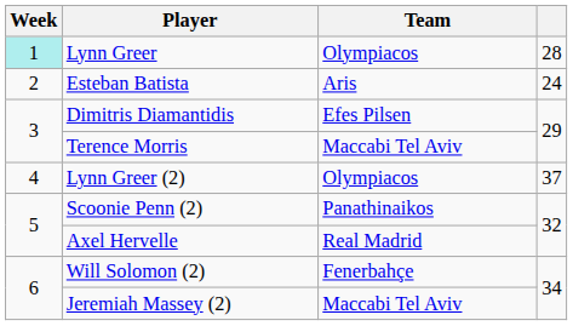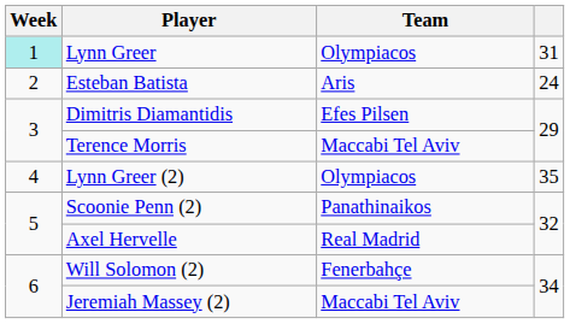 <table class="wikitable sortable" style="text-align: center;">
 <tr>
 <th>Week</th>
 <th style="width:200px;">Player</th>
 <th style="width:170px;">Team</th>
 <th></th>
 </tr>
 <tr>
 <td style="background: paleturquoise;">1</td>
 <td align="left"> <a href='#'>Lynn Greer</a></td>
 <td align="left"> <a href='#'>Olympiacos</a></td>
-<td>28</td>
+<td>31</td>
 </tr>
 <tr>
 <td>2</td>
 <td align="left"> <a href='#'>Esteban Batista</a></td>
 <td align="left"> <a href='#'>Aris</a></td>
 <td>24</td>
 </tr>
 <tr>
 <td rowspan=2>3</td>
 <td align="left"> <a href='#'>Dimitris Diamantidis</a></td>
 <td align="left"> <a href='#'>Efes Pilsen</a></td>
 <td rowspan=2>29</td>
 </tr>
 <tr>
 <td align="left"> <a href='#'>Terence Morris</a></td>
 <td align="left"> <a href='#'>Maccabi Tel Aviv</a></td>
 </tr>
 <tr>
 <td>4</td>
 <td align="left"> <a href='#'>Lynn Greer</a> (2)</td>
 <td align="left"> <a href='#'>Olympiacos</a></td>
-<td>37</td>
+<td>35</td>
 </tr>
 <tr>
 <td rowspan=2>5</td>
 <td align="left"> <a href='#'>Scoonie Penn</a> (2)</td>
 <td align="left"> <a href='#'>Panathinaikos</a></td>
 <td rowspan=2>32</td>
 </tr>
 <tr>
 <td align="left"> <a href='#'>Axel Hervelle</a></td>
 <td align="left"> <a href='#'>Real Madrid</a></td>
 </tr>
 <tr>
 <td rowspan=2>6</td>
 <td align="left"> <a href='#'>Will Solomon</a> (2)</td>
 <td align="left"> <a href='#'>Fenerbahçe</a></td>
 <td rowspan=2>34</td>
 </tr>
 <tr>
 <td align="left"> <a href='#'>Jeremiah Massey</a> (2)</td>
 <td align="left"> <a href='#'>Maccabi Tel Aviv</a></td>
 </tr>
 </table>
